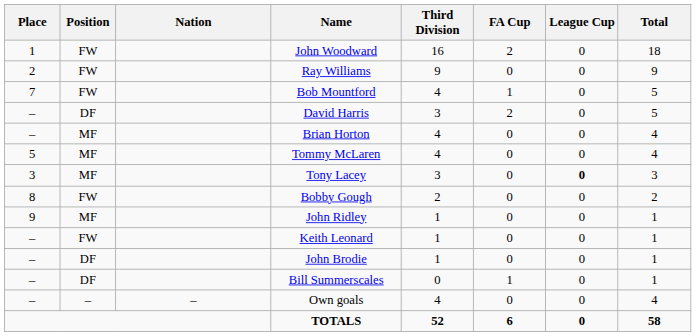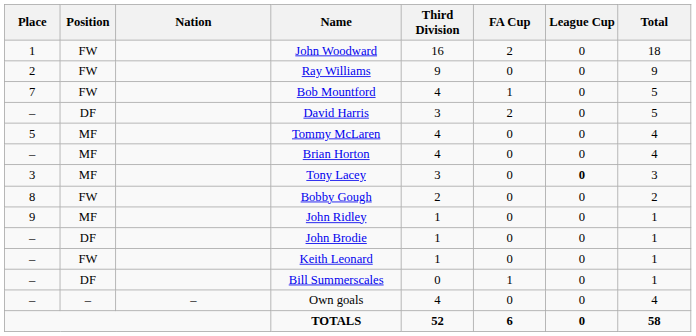 <table class="wikitable" style="font-size: 95%; text-align: center;">
 <tr>
 <th width=60>Place</th>
 <th width=60>Position</th>
 <th width=180>Nation</th>
 <th width=150>Name</th>
 <th width=80>Third Division</th>
 <th width=80>FA Cup</th>
 <th width=80>League Cup</th>
 <th width=80>Total</th>
 </tr>
 <tr>
 <td>1</td>
 <td>FW</td>
 <td></td>
 <td><a href='#'>John Woodward</a></td>
 <td>16</td>
 <td>2</td>
 <td>0</td>
 <td>18</td>
 </tr>
 <tr>
 <td>2</td>
 <td>FW</td>
 <td></td>
 <td><a href='#'>Ray Williams</a></td>
 <td>9</td>
 <td>0</td>
 <td>0</td>
 <td>9</td>
 </tr>
 <tr>
 <td>7</td>
 <td>FW</td>
 <td></td>
 <td><a href='#'>Bob Mountford</a></td>
 <td>4</td>
 <td>1</td>
 <td>0</td>
 <td>5</td>
 </tr>
 <tr>
 <td>–</td>
 <td>DF</td>
 <td></td>
 <td><a href='#'>David Harris</a></td>
 <td>3</td>
 <td>2</td>
 <td>0</td>
 <td>5</td>
 </tr>
 <tr>
-<td>–</td>
+<td>5</td>
 <td>MF</td>
 <td></td>
-<td><a href='#'>Brian Horton</a></td>
+<td><a href='#'>Tommy McLaren</a></td>
 <td>4</td>
 <td>0</td>
 <td>0</td>
 <td>4</td>
 </tr>
 <tr>
-<td>5</td>
+<td>–</td>
 <td>MF</td>
 <td></td>
-<td><a href='#'>Tommy McLaren</a></td>
+<td><a href='#'>Brian Horton</a></td>
 <td>4</td>
 <td>0</td>
 <td>0</td>
 <td>4</td>
 </tr>
 <tr>
 <td>3</td>
 <td>MF</td>
 <td></td>
 <td><a href='#'>Tony Lacey</a></td>
 <td>3</td>
 <td>0</td>
 <td><strong>0</strong></td>
 <td>3</td>
 </tr>
 <tr>
 <td>8</td>
 <td>FW</td>
 <td></td>
 <td><a href='#'>Bobby Gough</a></td>
 <td>2</td>
 <td>0</td>
 <td>0</td>
 <td>2</td>
 </tr>
 <tr>
 <td>9</td>
 <td>MF</td>
 <td></td>
 <td><a href='#'>John Ridley</a></td>
 <td>1</td>
 <td>0</td>
 <td>0</td>
 <td>1</td>
 </tr>
 <tr>
 <td>–</td>
-<td>FW</td>
+<td>DF</td>
 <td></td>
-<td><a href='#'>Keith Leonard</a></td>
+<td><a href='#'>John Brodie</a></td>
 <td>1</td>
 <td>0</td>
 <td>0</td>
 <td>1</td>
 </tr>
 <tr>
 <td>–</td>
-<td>DF</td>
+<td>FW</td>
 <td></td>
-<td><a href='#'>John Brodie</a></td>
+<td><a href='#'>Keith Leonard</a></td>
 <td>1</td>
 <td>0</td>
 <td>0</td>
 <td>1</td>
 </tr>
 <tr>
 <td>–</td>
 <td>DF</td>
 <td></td>
 <td><a href='#'>Bill Summerscales</a></td>
 <td>0</td>
 <td>1</td>
 <td>0</td>
 <td>1</td>
 </tr>
 <tr>
 <td>–</td>
 <td>–</td>
 <td>–</td>
 <td>Own goals</td>
 <td>4</td>
 <td>0</td>
 <td>0</td>
 <td>4</td>
 </tr>
 <tr>
 <td colspan="3"></td>
 <td><strong>TOTALS</strong></td>
 <td><strong>52</strong></td>
 <td><strong>6</strong></td>
 <td><strong>0</strong></td>
 <td><strong>58</strong></td>
 </tr>
 </table>
